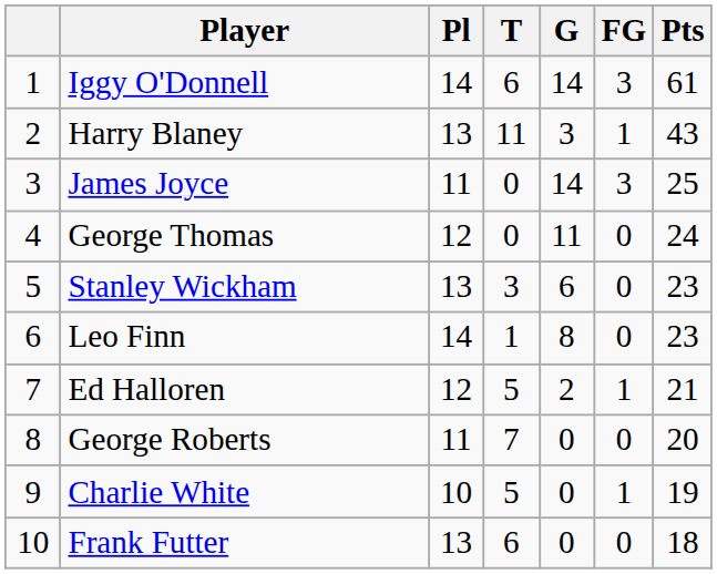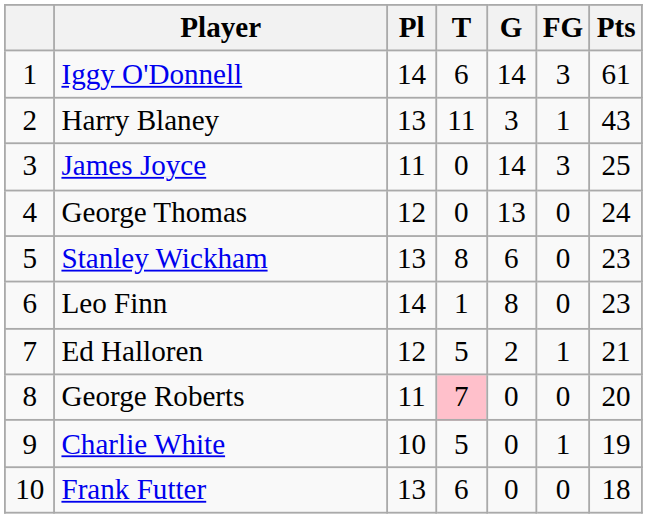 <table class="wikitable" style="text-align:center;">
 <tr>
 <th width="20" abbr="Position"></th>
 <th width="175">Player</th>
 <th width="20">Pl</th>
 <th width="20">T</th>
 <th width="20">G</th>
 <th width="20">FG</th>
 <th width="20">Pts</th>
 </tr>
 <tr>
 <td>1</td>
 <td style="text-align:left;"> <a href='#'>Iggy O'Donnell</a></td>
 <td>14</td>
 <td>6</td>
 <td>14</td>
 <td>3</td>
 <td>61</td>
 </tr>
 <tr>
 <td>2</td>
 <td style="text-align:left;"> Harry Blaney</td>
 <td>13</td>
 <td>11</td>
 <td>3</td>
 <td>1</td>
 <td>43</td>
 </tr>
 <tr>
 <td>3</td>
 <td style="text-align:left;"> <a href='#'>James Joyce</a></td>
 <td>11</td>
 <td>0</td>
 <td>14</td>
 <td>3</td>
 <td>25</td>
 </tr>
 <tr>
 <td>4</td>
 <td style="text-align:left;"> George Thomas</td>
 <td>12</td>
 <td>0</td>
-<td>11</td>
+<td>13</td>
 <td>0</td>
 <td>24</td>
 </tr>
 <tr>
 <td>5</td>
 <td style="text-align:left;"> <a href='#'>Stanley Wickham</a></td>
 <td>13</td>
-<td>3</td>
+<td>8</td>
 <td>6</td>
 <td>0</td>
 <td>23</td>
 </tr>
 <tr>
 <td>6</td>
 <td style="text-align:left;"> Leo Finn</td>
 <td>14</td>
 <td>1</td>
 <td>8</td>
 <td>0</td>
 <td>23</td>
 </tr>
 <tr>
 <td>7</td>
 <td style="text-align:left;"> Ed Halloren</td>
 <td>12</td>
 <td>5</td>
 <td>2</td>
 <td>1</td>
 <td>21</td>
 </tr>
 <tr>
 <td>8</td>
 <td style="text-align:left;"> George Roberts</td>
 <td>11</td>
-<td>7</td>
+<td style="background: pink;">7</td>
 <td>0</td>
 <td>0</td>
 <td>20</td>
 </tr>
 <tr>
 <td>9</td>
 <td style="text-align:left;"> <a href='#'>Charlie White</a></td>
 <td>10</td>
 <td>5</td>
 <td>0</td>
 <td>1</td>
 <td>19</td>
 </tr>
 <tr>
 <td>10</td>
 <td style="text-align:left;"> <a href='#'>Frank Futter</a></td>
 <td>13</td>
 <td>6</td>
 <td>0</td>
 <td>0</td>
 <td>18</td>
 </tr>
 </table>
